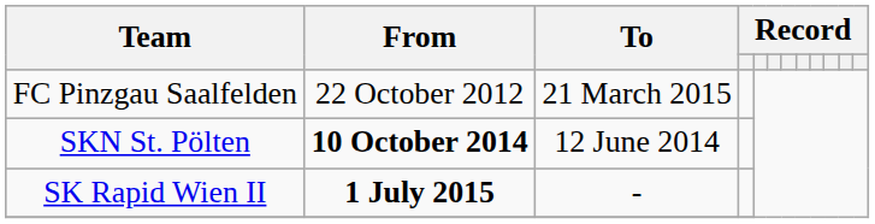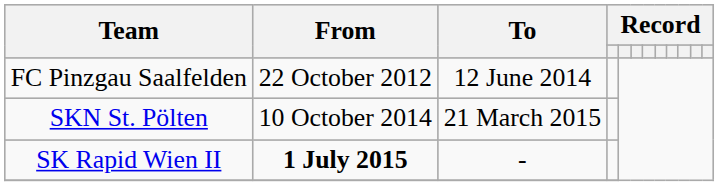 <table class="wikitable" style="text-align: center">
 <tr>
 <th rowspan="2">Team</th>
 <th rowspan="2">From</th>
 <th rowspan="2">To</th>
 <th colspan="9">Record</th>
 </tr>
 <tr>
 <th></th>
 <th></th>
 <th></th>
 <th></th>
 <th></th>
 <th></th>
 <th></th>
 <th></th>
 <th></th>
 </tr>
 <tr>
 <td>FC Pinzgau Saalfelden</td>
 <td>22 October 2012</td>
-<td>21 March 2015<br></td>
+<td>12 June 2014<br></td>
 <td></td>
 </tr>
 <tr>
 <td><a href='#'>SKN St. Pölten</a></td>
-<td><strong>10 October 2014</strong></td>
-<td>12 June 2014<br></td>
+<td>10 October 2014</td>
+<td>21 March 2015<br></td>
 <td></td>
 </tr>
 <tr>
 <td><a href='#'>SK Rapid Wien II</a></td>
 <td><strong>1 July 2015</strong></td>
 <td>-<br></td>
 <td></td>
 </tr>
 <tr>
 </tr>
 </table>
